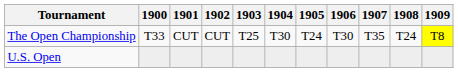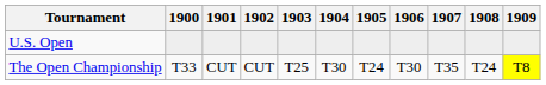 <table class="wikitable" style="font-size:95%;text-align:center;">
 <tr>
 <th>Tournament</th>
 <th>1900</th>
 <th>1901</th>
 <th>1902</th>
 <th>1903</th>
 <th>1904</th>
 <th>1905</th>
 <th>1906</th>
 <th>1907</th>
 <th>1908</th>
 <th>1909</th>
 </tr>
 <tr>
+<td align=left><a href='#'>U.S. Open</a></td>
+<td style="background:#eeeeee;"></td>
+<td style="background:#eeeeee;"></td>
+<td style="background:#eeeeee;"></td>
+<td style="background:#eeeeee;"></td>
+<td style="background:#eeeeee;"></td>
+<td style="background:#eeeeee;"></td>
+<td style="background:#eeeeee;"></td>
+<td style="background:#eeeeee;"></td>
+<td style="background:#eeeeee;"></td>
+<td style="background:#eeeeee;"></td>
+</tr>
+<tr>
 <td align=left><a href='#'>The Open Championship</a></td>
 <td>T33</td>
 <td>CUT</td>
 <td>CUT</td>
 <td>T25</td>
 <td>T30</td>
 <td>T24</td>
 <td>T30</td>
 <td>T35</td>
 <td>T24</td>
 <td style="background:yellow;">T8</td>
 </tr>
-<tr>
-<td align=left><a href='#'>U.S. Open</a></td>
-<td style="background:#eeeeee;"></td>
-<td style="background:#eeeeee;"></td>
-<td style="background:#eeeeee;"></td>
-<td style="background:#eeeeee;"></td>
-<td style="background:#eeeeee;"></td>
-<td style="background:#eeeeee;"></td>
-<td style="background:#eeeeee;"></td>
-<td style="background:#eeeeee;"></td>
-<td style="background:#eeeeee;"></td>
-<td style="background:#eeeeee;"></td>
-</tr>
 </table>
